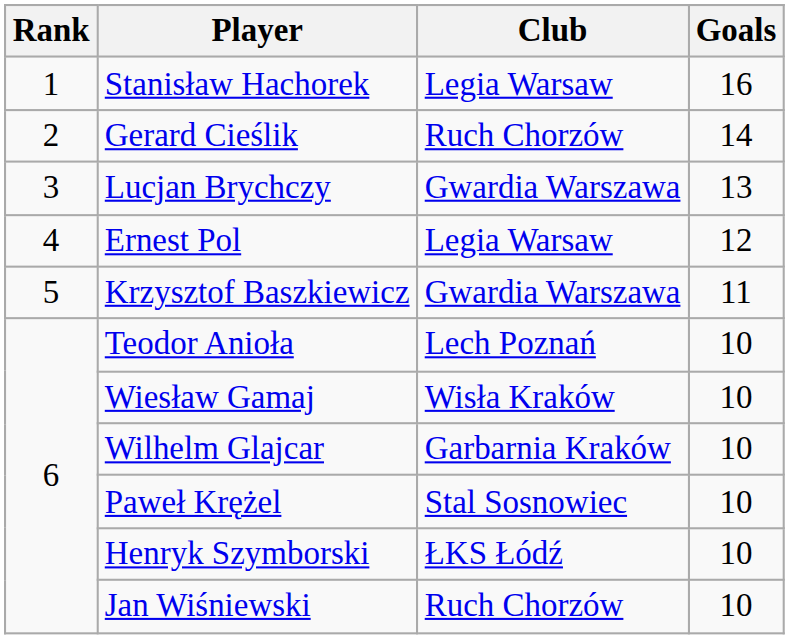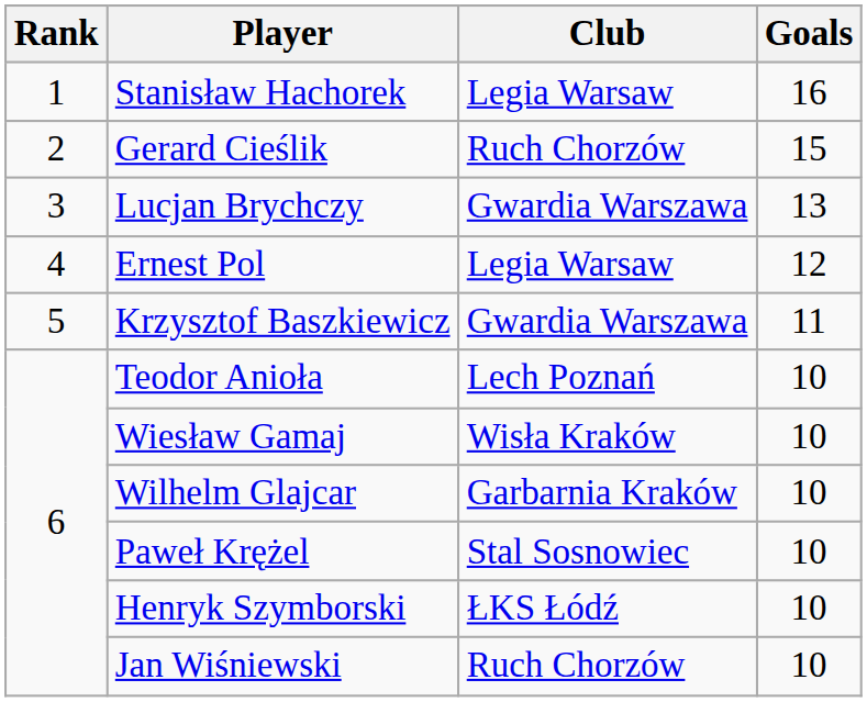 <table class="wikitable" style="text-align:center">
 <tr>
 <th>Rank</th>
 <th>Player</th>
 <th>Club</th>
 <th>Goals</th>
 </tr>
 <tr>
 <td rowspan="1">1</td>
 <td align="left"> <a href='#'>Stanisław Hachorek</a></td>
 <td align="left"><a href='#'>Legia Warsaw</a></td>
 <td>16</td>
 </tr>
 <tr>
 <td rowspan="1">2</td>
 <td align="left"> <a href='#'>Gerard Cieślik</a></td>
 <td align="left"><a href='#'>Ruch Chorzów</a></td>
-<td>14</td>
+<td>15</td>
 </tr>
 <tr>
 <td rowspan="1">3</td>
 <td align="left"> <a href='#'>Lucjan Brychczy</a></td>
 <td align="left"><a href='#'>Gwardia Warszawa</a></td>
 <td>13</td>
 </tr>
 <tr>
 <td rowspan="1">4</td>
 <td align="left"> <a href='#'>Ernest Pol</a></td>
 <td align="left"><a href='#'>Legia Warsaw</a></td>
 <td>12</td>
 </tr>
 <tr>
 <td rowspan="1">5</td>
 <td align="left"> <a href='#'>Krzysztof Baszkiewicz</a></td>
 <td align="left"><a href='#'>Gwardia Warszawa</a></td>
 <td>11</td>
 </tr>
 <tr>
 <td rowspan="6">6</td>
 <td align="left"> <a href='#'>Teodor Anioła</a></td>
 <td align="left"><a href='#'>Lech Poznań</a></td>
 <td>10</td>
 </tr>
 <tr>
 <td align="left"> <a href='#'>Wiesław Gamaj</a></td>
 <td align="left"><a href='#'>Wisła Kraków</a></td>
 <td>10</td>
 </tr>
 <tr>
 <td align="left"> <a href='#'>Wilhelm Glajcar</a></td>
 <td align="left"><a href='#'>Garbarnia Kraków</a></td>
 <td>10</td>
 </tr>
 <tr>
 <td align="left"> <a href='#'>Paweł Krężel</a></td>
 <td align="left"><a href='#'>Stal Sosnowiec</a></td>
 <td>10</td>
 </tr>
 <tr>
 <td align="left"> <a href='#'>Henryk Szymborski</a></td>
 <td align="left"><a href='#'>ŁKS Łódź</a></td>
 <td>10</td>
 </tr>
 <tr>
 <td align="left"> <a href='#'>Jan Wiśniewski</a></td>
 <td align="left"><a href='#'>Ruch Chorzów</a></td>
 <td>10</td>
 </tr>
 </table>
